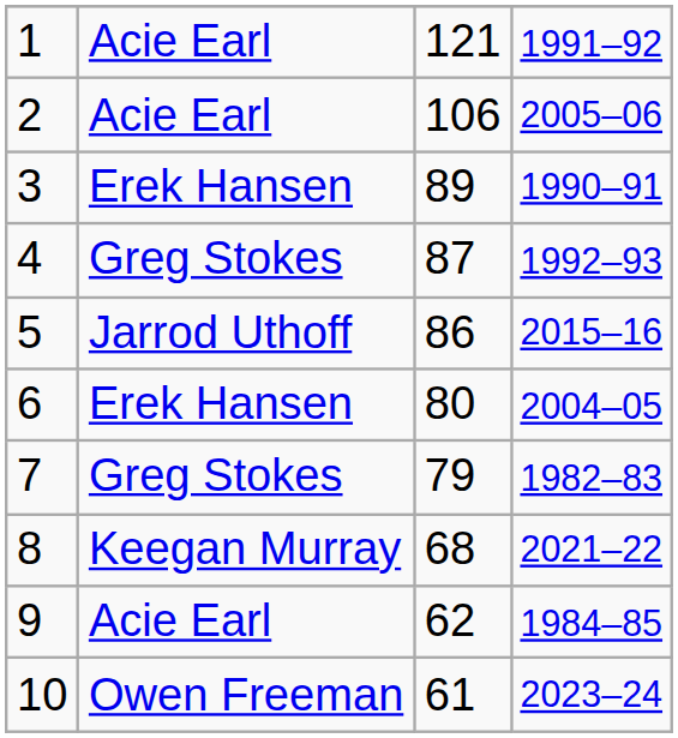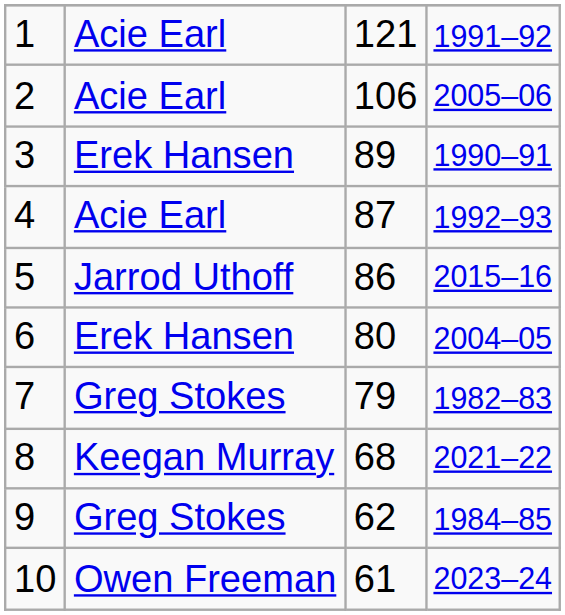 <table class="wikitable">
 <tr>
 </tr>
 <tr>
 <td>1</td>
 <td><a href='#'>Acie Earl</a></td>
 <td>121</td>
 <td style="font-size:80%;"><a href='#'>1991–92</a></td>
 </tr>
 <tr>
 <td>2</td>
 <td><a href='#'>Acie Earl</a></td>
 <td>106</td>
 <td style="font-size:80%;"><a href='#'>2005–06</a></td>
 </tr>
 <tr>
 <td>3</td>
 <td><a href='#'>Erek Hansen</a></td>
 <td>89</td>
 <td style="font-size:80%;"><a href='#'>1990–91</a></td>
 </tr>
 <tr>
 <td>4</td>
-<td><a href='#'>Greg Stokes</a></td>
+<td><a href='#'>Acie Earl</a></td>
 <td>87</td>
 <td style="font-size:80%;"><a href='#'>1992–93</a></td>
 </tr>
 <tr>
 <td>5</td>
 <td><a href='#'>Jarrod Uthoff</a></td>
 <td>86</td>
 <td style="font-size:80%;"><a href='#'>2015–16</a></td>
 </tr>
 <tr>
 <td>6</td>
 <td><a href='#'>Erek Hansen</a></td>
 <td>80</td>
 <td style="font-size:80%;"><a href='#'>2004–05</a></td>
 </tr>
 <tr>
 <td>7</td>
 <td><a href='#'>Greg Stokes</a></td>
 <td>79</td>
 <td style="font-size:80%;"><a href='#'>1982–83</a></td>
 </tr>
 <tr>
 <td>8</td>
 <td><a href='#'>Keegan Murray</a></td>
 <td>68</td>
 <td style="font-size:80%;"><a href='#'>2021–22</a></td>
 </tr>
 <tr>
 <td>9</td>
-<td><a href='#'>Acie Earl</a></td>
+<td><a href='#'>Greg Stokes</a></td>
 <td>62</td>
 <td style="font-size:80%;"><a href='#'>1984–85</a></td>
 </tr>
 <tr>
 <td>10</td>
 <td><a href='#'>Owen Freeman</a></td>
 <td>61</td>
 <td style="font-size:80%;"><a href='#'>2023–24</a></td>
 </tr>
 </table>
